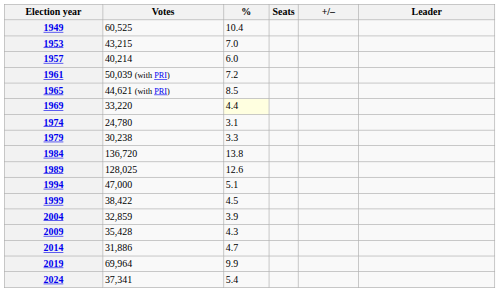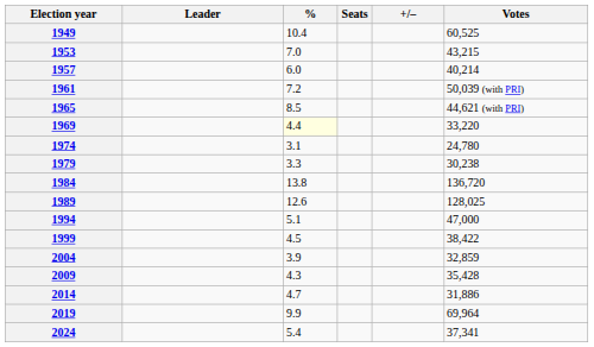 <table class=wikitable style="width:50%; border:1px #AAAAFF solid">
 <tr>
 <th width=13%>Election year</th>
-<th width=16%>Votes</th>
+<th width=18%>Leader</th>
 <th width=6%>%</th>
 <th width=1%>Seats</th>
 <th width=8%>+/–</th>
-<th width=18%>Leader</th>
+<th width=16%>Votes</th>
 </tr>
 <tr>
 <th><a href='#'>1949</a></th>
-<td>60,525</td>
+<td></td>
 <td>10.4</td>
 <td></td>
 <td></td>
-<td></td>
+<td>60,525</td>
 </tr>
 <tr>
 <th><a href='#'>1953</a></th>
-<td>43,215</td>
+<td></td>
 <td>7.0</td>
 <td></td>
 <td></td>
-<td></td>
+<td>43,215</td>
 </tr>
 <tr>
 <th><a href='#'>1957</a></th>
-<td>40,214</td>
+<td></td>
 <td>6.0</td>
 <td></td>
 <td></td>
-<td></td>
+<td>40,214</td>
 </tr>
 <tr>
 <th><a href='#'>1961</a></th>
-<td>50,039 <small>(with <a href='#'>PRI</a>)</small></td>
+<td></td>
 <td>7.2</td>
 <td></td>
 <td></td>
-<td></td>
+<td>50,039 <small>(with <a href='#'>PRI</a>)</small></td>
 </tr>
 <tr>
 <th><a href='#'>1965</a></th>
-<td>44,621 <small>(with <a href='#'>PRI</a>)</small></td>
+<td></td>
 <td>8.5</td>
 <td></td>
 <td></td>
-<td></td>
+<td>44,621 <small>(with <a href='#'>PRI</a>)</small></td>
 </tr>
 <tr>
 <th><a href='#'>1969</a></th>
-<td>33,220</td>
+<td></td>
 <td style="background: lightyellow;">4.4</td>
 <td></td>
 <td></td>
-<td></td>
+<td>33,220</td>
 </tr>
 <tr>
 <th><a href='#'>1974</a></th>
-<td>24,780</td>
+<td></td>
 <td>3.1</td>
 <td></td>
 <td></td>
-<td></td>
+<td>24,780</td>
 </tr>
 <tr>
 <th><a href='#'>1979</a></th>
-<td>30,238</td>
+<td></td>
 <td>3.3</td>
 <td></td>
 <td></td>
-<td></td>
+<td>30,238</td>
 </tr>
 <tr>
 <th><a href='#'>1984</a></th>
-<td>136,720</td>
+<td></td>
 <td>13.8</td>
 <td></td>
 <td></td>
-<td></td>
+<td>136,720</td>
 </tr>
 <tr>
 <th><a href='#'>1989</a></th>
-<td>128,025</td>
+<td></td>
 <td>12.6</td>
 <td></td>
 <td></td>
-<td></td>
+<td>128,025</td>
 </tr>
 <tr>
 <th><a href='#'>1994</a></th>
-<td>47,000</td>
+<td></td>
 <td>5.1</td>
 <td></td>
 <td></td>
-<td></td>
+<td>47,000</td>
 </tr>
 <tr>
 <th><a href='#'>1999</a></th>
-<td>38,422</td>
+<td></td>
 <td>4.5</td>
 <td></td>
 <td></td>
-<td></td>
+<td>38,422</td>
 </tr>
 <tr>
 <th><a href='#'>2004</a></th>
-<td>32,859</td>
+<td></td>
 <td>3.9</td>
 <td></td>
 <td></td>
-<td></td>
+<td>32,859</td>
 </tr>
 <tr>
 <th><a href='#'>2009</a></th>
-<td>35,428</td>
+<td></td>
 <td>4.3</td>
 <td></td>
 <td></td>
-<td></td>
+<td>35,428</td>
 </tr>
 <tr>
 <th><a href='#'>2014</a></th>
-<td>31,886</td>
+<td></td>
 <td>4.7</td>
 <td></td>
 <td></td>
-<td></td>
+<td>31,886</td>
 </tr>
 <tr>
 <th><a href='#'>2019</a></th>
-<td>69,964</td>
+<td></td>
 <td>9.9</td>
 <td></td>
 <td></td>
-<td></td>
+<td>69,964</td>
 </tr>
 <tr>
 <th><a href='#'>2024</a></th>
-<td>37,341</td>
+<td></td>
 <td>5.4</td>
 <td></td>
 <td></td>
-<td></td>
+<td>37,341</td>
 </tr>
 </table>
